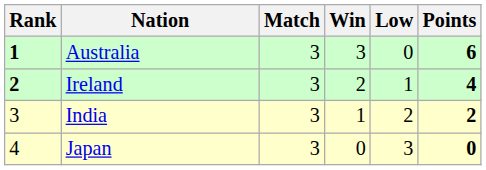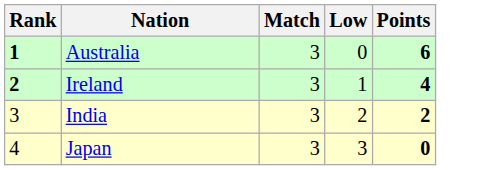 <table class="wikitable">
 <tr>
 <th width=20>Rank</th>
 <th width=150>Nation</th>
 <th width=20>Match</th>
-<th width=20>Win</th>
 <th width=20>Low</th>
 <th width=20>Points</th>
 </tr>
 <tr align="right" style="background:#ccffcc;">
 <td align="left"><strong>1</strong></td>
 <td align="left"> <a href='#'>Australia</a></td>
-<td>3</td>
 <td>3</td>
 <td>0</td>
 <td><strong>6</strong></td>
 </tr>
 <tr align="right" style="background:#ccffcc;">
 <td align="left"><strong>2</strong></td>
 <td align="left"> <a href='#'>Ireland</a></td>
 <td>3</td>
-<td>2</td>
 <td>1</td>
 <td><strong>4</strong></td>
 </tr>
 <tr align="right" style="background:#ffffcc;">
 <td align="left">3</td>
 <td align="left"> <a href='#'>India</a></td>
 <td>3</td>
-<td>1</td>
 <td>2</td>
 <td><strong>2</strong></td>
 </tr>
 <tr align="right" style="background:#ffffcc;">
 <td align="left">4</td>
 <td align="left"> <a href='#'>Japan</a></td>
 <td>3</td>
-<td>0</td>
 <td>3</td>
 <td><strong>0</strong></td>
 </tr>
 </table>
